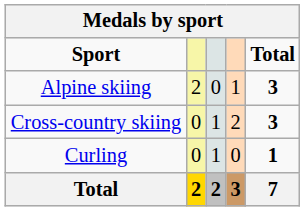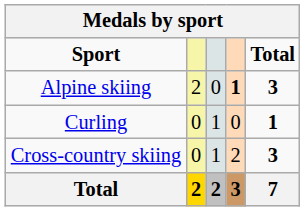 <table class="wikitable" style="font-size:85%;float:right">
 <tr style="background:#efefef;">
 <th colspan=5>Medals by sport</th>
 </tr>
 <tr align=center>
 <td><strong>Sport</strong></td>
 <td bgcolor=#f7f6a8></td>
 <td bgcolor=#dce5e5></td>
 <td bgcolor=#ffdab9></td>
 <td><strong>Total</strong></td>
 </tr>
 <tr align=center>
 <td><a href='#'>Alpine skiing</a></td>
 <td style="background:#F7F6A8;">2</td>
 <td style="background:#DCE5E5;">0</td>
-<td style="background:#FFDAB9;">1</td>
-<td><strong>3</strong></td>
-</tr>
-<tr align=center>
-<td><a href='#'>Cross-country skiing</a></td>
-<td style="background:#F7F6A8;">0</td>
-<td style="background:#DCE5E5;">1</td>
-<td style="background:#FFDAB9;">2</td>
+<td style="background:#FFDAB9;"><strong>1</strong></td>
 <td><strong>3</strong></td>
 </tr>
 <tr align=center>
 <td><a href='#'>Curling</a></td>
 <td style="background:#F7F6A8;">0</td>
 <td style="background:#DCE5E5;">1</td>
 <td style="background:#FFDAB9;">0</td>
 <td><strong>1</strong></td>
 </tr>
 <tr align=center>
+<td><a href='#'>Cross-country skiing</a></td>
+<td style="background:#F7F6A8;">0</td>
+<td style="background:#DCE5E5;">1</td>
+<td style="background:#FFDAB9;">2</td>
+<td><strong>3</strong></td>
+</tr>
+<tr align=center>
 <th>Total</th>
 <th style="background:gold;">2</th>
 <th style="background:silver;">2</th>
 <th style="background:#c96;">3</th>
 <th>7</th>
 </tr>
 </table>
